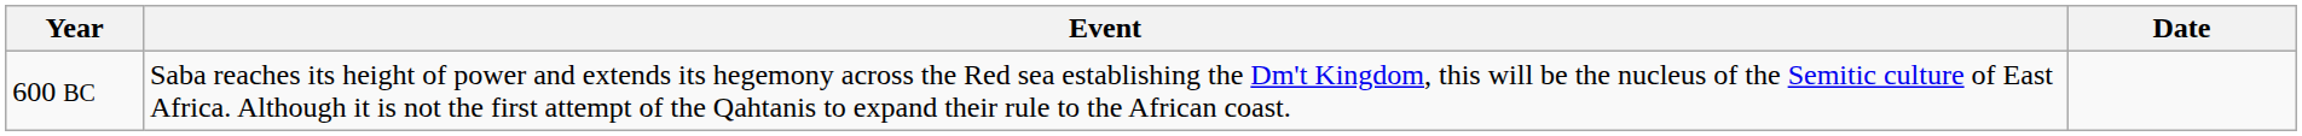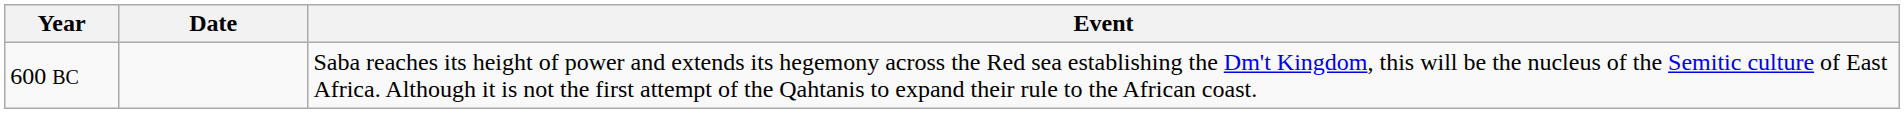 <table class="wikitable" width="100%">
 <tr>
 <th style="width:6%">Year</th>
+<th style="width:10%">Date</th>
 <th>Event</th>
-<th style="width:10%">Date</th>
 </tr>
 <tr>
 <td>600 <small>BC</small></td>
+<td></td>
 <td>Saba reaches its height of power and extends its hegemony across the Red sea establishing the <a href='#'>Dm't Kingdom</a>, this will be the nucleus of the <a href='#'>Semitic culture</a> of East Africa. Although it is not the first attempt of the Qahtanis to expand their rule to the African coast.</td>
-<td></td>
 </tr>
 </table>
